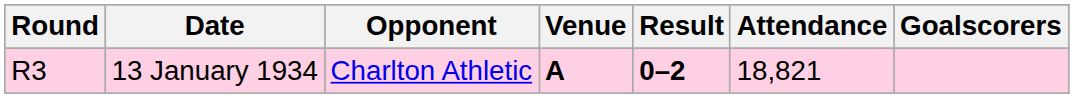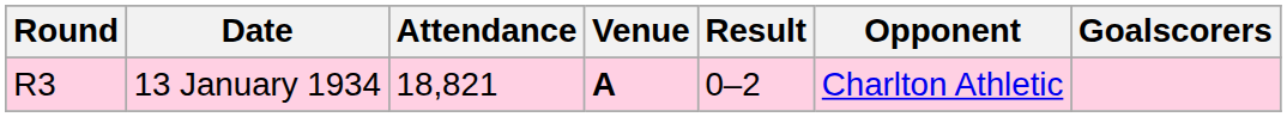 <table class="wikitable">
 <tr>
 <th>Round</th>
 <th>Date</th>
-<th>Opponent</th>
+<th>Attendance</th>
 <th>Venue</th>
 <th>Result</th>
-<th>Attendance</th>
+<th>Opponent</th>
 <th>Goalscorers</th>
 </tr>
 <tr style="background:#ffd0e3;">
 <td>R3</td>
 <td>13 January 1934</td>
+<td>18,821</td>
+<td><strong>A</strong></td>
+<td>0–2</td>
 <td><a href='#'>Charlton Athletic</a></td>
-<td><strong>A</strong></td>
-<td><strong>0–2</strong></td>
-<td>18,821</td>
 <td></td>
 </tr>
 </table>
